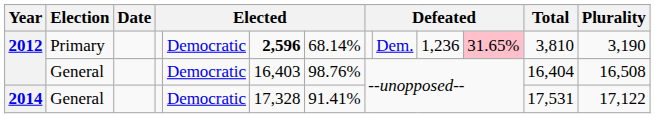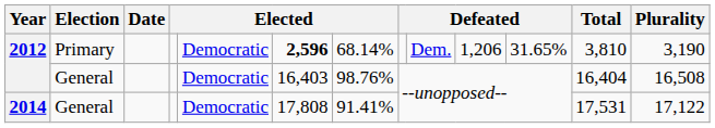 <table class="wikitable">
 <tr>
 <th>Year</th>
 <th>Election</th>
 <th>Date</th>
 <th colspan="4">Elected</th>
 <th colspan="4">Defeated</th>
 <th>Total</th>
 <th>Plurality</th>
 </tr>
 <tr>
 <th rowspan="2" valign="top"><a href='#'>2012</a></th>
 <td valign="top">Primary</td>
 <td valign="top"></td>
 <td valign="top"></td>
 <td valign="top" ><a href='#'>Democratic</a></td>
 <td align="right" valign="top"><strong>2,596</strong></td>
 <td align="right" valign="top">68.14%</td>
 <td valign="top"></td>
 <td valign="top" ><a href='#'>Dem.</a></td>
-<td align="right" valign="top">1,236</td>
-<td align="right" valign="top" style="background: pink;">31.65%</td>
+<td align="right" valign="top">1,206</td>
+<td align="right" valign="top">31.65%</td>
 <td align="right" valign="top">3,810</td>
 <td align="right" valign="top">3,190</td>
 </tr>
 <tr>
 <td valign="top">General</td>
 <td valign="top"></td>
 <td valign="top"></td>
 <td valign="top" ><a href='#'>Democratic</a></td>
 <td align="right" valign="top">16,403</td>
 <td align="right" valign="top">98.76%</td>
 <td colspan="4" rowspan="2"><em>--unopposed--</em></td>
 <td align="right" valign="top">16,404</td>
 <td align="right" valign="top">16,508</td>
 </tr>
 <tr>
 <th valign="top"><a href='#'>2014</a></th>
 <td valign="top">General</td>
 <td valign="top"></td>
 <td valign="top"></td>
 <td valign="top" ><a href='#'>Democratic</a></td>
-<td align="right" valign="top">17,328</td>
+<td align="right" valign="top">17,808</td>
 <td align="right" valign="top">91.41%</td>
 <td align="right" valign="top">17,531</td>
 <td align="right" valign="top">17,122</td>
 </tr>
 </table>
